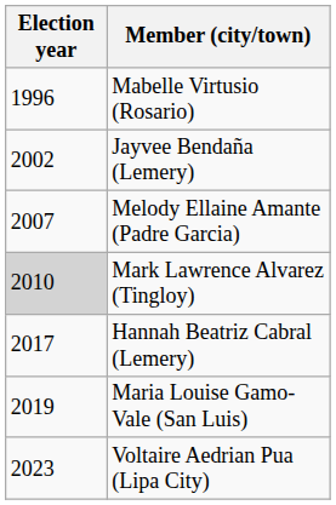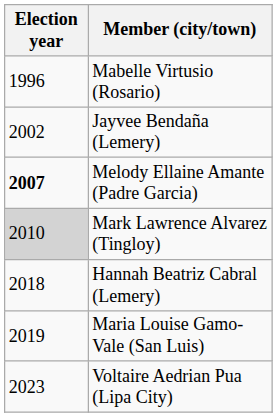 <table class="wikitable" style="font-size:90%">
 <tr>
 <th width="60px">Election<br>year</th>
 <th width="140px">Member (city/town)</th>
 </tr>
 <tr>
 <td>1996</td>
 <td>Mabelle Virtusio (Rosario)</td>
 </tr>
 <tr>
 <td>2002</td>
 <td>Jayvee Bendaña (Lemery)</td>
 </tr>
 <tr>
-<td>2007</td>
+<td><strong>2007</strong></td>
 <td>Melody Ellaine Amante (Padre Garcia)</td>
 </tr>
 <tr>
 <td style="background: lightgrey;">2010</td>
 <td>Mark Lawrence Alvarez (Tingloy)</td>
 </tr>
 <tr>
-<td>2017</td>
+<td>2018</td>
 <td>Hannah Beatriz Cabral (Lemery)</td>
 </tr>
 <tr>
 <td>2019</td>
 <td>Maria Louise Gamo-Vale (San Luis)</td>
 </tr>
 <tr>
 <td>2023</td>
 <td>Voltaire Aedrian Pua (Lipa City)</td>
 </tr>
 </table>
